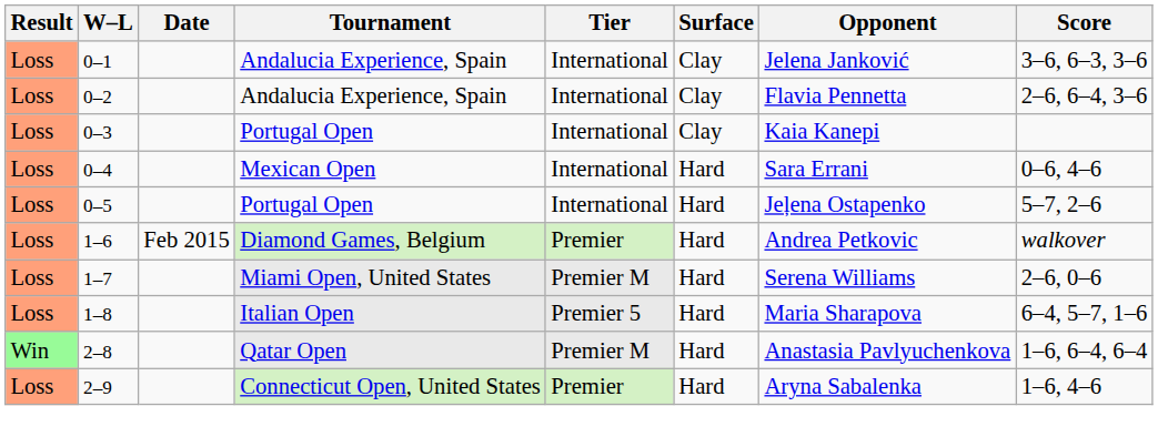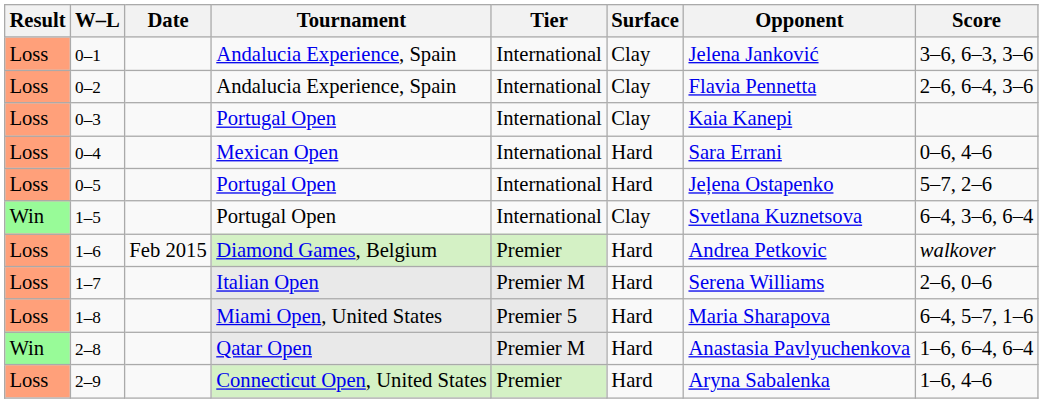 <table class="sortable wikitable">
 <tr>
 <th>Result</th>
 <th class="unsortable">W–L</th>
 <th>Date</th>
 <th>Tournament</th>
 <th>Tier</th>
 <th>Surface</th>
 <th>Opponent</th>
 <th class="unsortable">Score</th>
 </tr>
 <tr>
 <td bgcolor=ffa07a>Loss</td>
 <td><small>0–1</small></td>
 <td><a href='#'></a></td>
 <td><a href='#'>Andalucia Experience</a>, Spain</td>
 <td>International</td>
 <td>Clay</td>
 <td> <a href='#'>Jelena Janković</a></td>
 <td>3–6, 6–3, 3–6</td>
 </tr>
 <tr>
 <td bgcolor=ffa07a>Loss</td>
 <td><small>0–2</small></td>
 <td><a href='#'></a></td>
 <td>Andalucia Experience, Spain</td>
 <td>International</td>
 <td>Clay</td>
 <td> <a href='#'>Flavia Pennetta</a></td>
 <td>2–6, 6–4, 3–6</td>
 </tr>
 <tr>
 <td bgcolor=ffa07a>Loss</td>
 <td><small>0–3</small></td>
 <td><a href='#'></a></td>
 <td><a href='#'>Portugal Open</a></td>
 <td>International</td>
 <td>Clay</td>
 <td> <a href='#'>Kaia Kanepi</a></td>
 <td></td>
 </tr>
 <tr>
 <td bgcolor=ffa07a>Loss</td>
 <td><small>0–4</small></td>
 <td><a href='#'></a></td>
 <td><a href='#'>Mexican Open</a></td>
 <td>International</td>
 <td>Hard</td>
 <td> <a href='#'>Sara Errani</a></td>
 <td>0–6, 4–6</td>
 </tr>
 <tr>
 <td bgcolor=ffa07a>Loss</td>
 <td><small>0–5</small></td>
 <td><a href='#'></a></td>
 <td><a href='#'>Portugal Open</a></td>
 <td>International</td>
 <td>Hard</td>
 <td> <a href='#'>Jeļena Ostapenko</a></td>
 <td>5–7, 2–6</td>
 </tr>
 <tr>
+<td bgcolor=98FB98>Win</td>
+<td><small>1–5</small></td>
+<td><a href='#'></a></td>
+<td>Portugal Open</td>
+<td>International</td>
+<td>Clay</td>
+<td> <a href='#'>Svetlana Kuznetsova</a></td>
+<td>6–4, 3–6, 6–4</td>
+</tr>
+<tr>
 <td bgcolor=ffa07a>Loss</td>
 <td><small>1–6</small></td>
 <td>Feb 2015</td>
 <td bgcolor=d4f1c5><a href='#'>Diamond Games</a>, Belgium</td>
 <td bgcolor=d4f1c5>Premier</td>
 <td>Hard</td>
 <td> <a href='#'>Andrea Petkovic</a></td>
 <td><em>walkover</em></td>
 </tr>
 <tr>
 <td bgcolor=ffa07a>Loss</td>
 <td><small>1–7</small></td>
 <td><a href='#'></a></td>
-<td bgcolor=e9e9e9><a href='#'>Miami Open</a>, United States</td>
+<td bgcolor=e9e9e9><a href='#'>Italian Open</a></td>
 <td bgcolor=e9e9e9>Premier M</td>
 <td>Hard</td>
 <td> <a href='#'>Serena Williams</a></td>
 <td>2–6, 0–6</td>
 </tr>
 <tr>
 <td bgcolor=ffa07a>Loss</td>
 <td><small>1–8</small></td>
 <td><a href='#'></a></td>
-<td bgcolor=e9e9e9><a href='#'>Italian Open</a></td>
+<td bgcolor=e9e9e9><a href='#'>Miami Open</a>, United States</td>
 <td bgcolor=e9e9e9>Premier 5</td>
 <td>Hard</td>
 <td> <a href='#'>Maria Sharapova</a></td>
 <td>6–4, 5–7, 1–6</td>
 </tr>
 <tr>
 <td bgcolor=98FB98>Win</td>
 <td><small>2–8</small></td>
 <td><a href='#'></a></td>
 <td bgcolor=e9e9e9><a href='#'>Qatar Open</a></td>
 <td bgcolor=e9e9e9>Premier M</td>
 <td>Hard</td>
 <td> <a href='#'>Anastasia Pavlyuchenkova</a></td>
 <td>1–6, 6–4, 6–4</td>
 </tr>
 <tr>
 <td bgcolor=FFA07A>Loss</td>
 <td><small>2–9</small></td>
 <td><a href='#'></a></td>
 <td bgcolor=d4f1c5><a href='#'>Connecticut Open</a>, United States</td>
 <td bgcolor=d4f1c5>Premier</td>
 <td>Hard</td>
 <td> <a href='#'>Aryna Sabalenka</a></td>
 <td>1–6, 4–6</td>
 </tr>
 </table>
